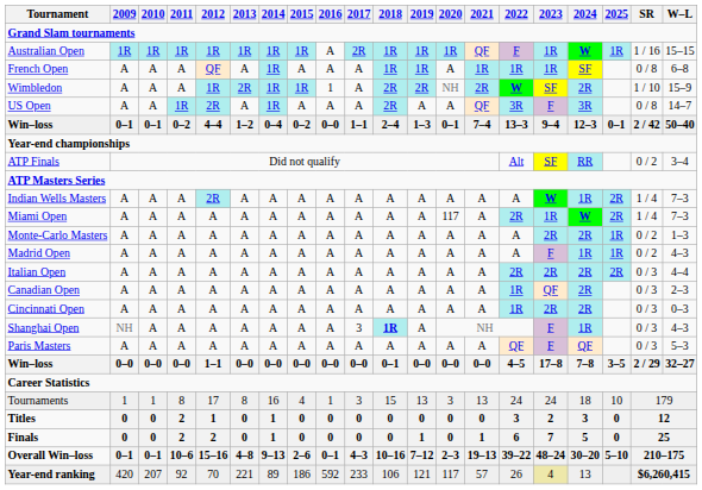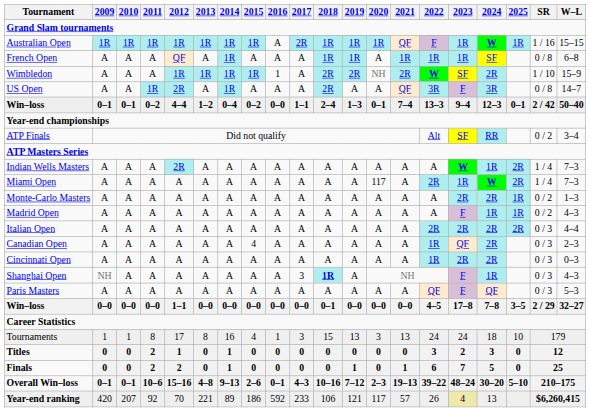 <table class=wikitable style=text-align:center;>
 <tr>
 <th>Tournament</th>
 <th><a href='#'>2009</a></th>
 <th><a href='#'>2010</a></th>
 <th><a href='#'>2011</a></th>
 <th><a href='#'>2012</a></th>
 <th><a href='#'>2013</a></th>
 <th><a href='#'>2014</a></th>
 <th><a href='#'>2015</a></th>
 <th><a href='#'>2016</a></th>
 <th><a href='#'>2017</a></th>
 <th><a href='#'>2018</a></th>
 <th><a href='#'>2019</a></th>
 <th><a href='#'>2020</a></th>
 <th><a href='#'>2021</a></th>
 <th><a href='#'>2022</a></th>
 <th><a href='#'>2023</a></th>
 <th><a href='#'>2024</a></th>
 <th><a href='#'>2025</a></th>
 <th>SR</th>
 <th>W–L</th>
 </tr>
 <tr>
 <td colspan="20" align="left"><strong><a href='#'>Grand Slam tournaments</a></strong></td>
 </tr>
 <tr>
 <td align=left><a href='#'>Australian Open</a></td>
 <td bgcolor=afeeee><a href='#'>1R</a></td>
 <td bgcolor=afeeee><a href='#'>1R</a></td>
 <td bgcolor=afeeee><a href='#'>1R</a></td>
 <td bgcolor=afeeee><a href='#'>1R</a></td>
 <td bgcolor=afeeee><a href='#'>1R</a></td>
 <td bgcolor=afeeee><a href='#'>1R</a></td>
 <td bgcolor=afeeee><a href='#'>1R</a></td>
 <td>A</td>
 <td bgcolor=afeeee><a href='#'>2R</a></td>
 <td bgcolor=afeeee><a href='#'>1R</a></td>
 <td bgcolor=afeeee><a href='#'>1R</a></td>
 <td bgcolor=afeeee><a href='#'>1R</a></td>
 <td bgcolor=ffebcd><a href='#'>QF</a></td>
 <td bgcolor=thistle><a href='#'>F</a></td>
 <td bgcolor=afeeee><a href='#'>1R</a></td>
 <td bgcolor=lime><a href='#'><strong>W</strong></a></td>
 <td bgcolor=afeeee><a href='#'>1R</a></td>
 <td>1 / 16</td>
 <td>15–15</td>
 </tr>
 <tr>
 <td align=left><a href='#'>French Open</a></td>
 <td>A</td>
 <td>A</td>
 <td>A</td>
 <td bgcolor=ffebcd><a href='#'>QF</a></td>
 <td>A</td>
 <td bgcolor=afeeee><a href='#'>1R</a></td>
 <td>A</td>
 <td>A</td>
 <td>A</td>
 <td bgcolor=afeeee><a href='#'>1R</a></td>
 <td bgcolor=afeeee><a href='#'>1R</a></td>
 <td>A</td>
 <td bgcolor=afeeee><a href='#'>1R</a></td>
 <td bgcolor=afeeee><a href='#'>1R</a></td>
 <td bgcolor=afeeee><a href='#'>1R</a></td>
 <td bgcolor=yellow><a href='#'>SF</a></td>
 <td></td>
 <td>0 / 8</td>
 <td>6–8</td>
 </tr>
 <tr>
 <td align=left><a href='#'>Wimbledon</a></td>
 <td>A</td>
 <td>A</td>
 <td>A</td>
 <td bgcolor=afeeee><a href='#'>1R</a></td>
-<td bgcolor=afeeee><a href='#'>2R</a></td>
+<td bgcolor=afeeee><a href='#'>1R</a></td>
 <td bgcolor=afeeee><a href='#'>1R</a></td>
 <td bgcolor=afeeee><a href='#'>1R</a></td>
 <td>1</td>
 <td>A</td>
 <td bgcolor=afeeee><a href='#'>2R</a></td>
 <td bgcolor=afeeee><a href='#'>2R</a></td>
 <td style=color:#767676>NH</td>
 <td bgcolor=afeeee><a href='#'>2R</a></td>
 <td bgcolor=lime><a href='#'><strong>W</strong></a></td>
 <td bgcolor=yellow><a href='#'>SF</a></td>
 <td bgcolor=afeeee><a href='#'>2R</a></td>
 <td></td>
 <td>1 / 10</td>
 <td>15–9</td>
 </tr>
 <tr>
 <td align=left><a href='#'>US Open</a></td>
 <td>A</td>
 <td>A</td>
 <td bgcolor=afeeee><a href='#'>1R</a></td>
 <td bgcolor=afeeee><a href='#'>2R</a></td>
 <td>A</td>
 <td bgcolor=afeeee><a href='#'>1R</a></td>
 <td>A</td>
 <td>A</td>
 <td>A</td>
 <td bgcolor=afeeee><a href='#'>2R</a></td>
 <td>A</td>
 <td>A</td>
 <td bgcolor=ffebcd><a href='#'>QF</a></td>
 <td bgcolor=afeeee><a href='#'>3R</a></td>
 <td bgcolor=thistle><a href='#'>F</a></td>
 <td bgcolor=afeeee><a href='#'>3R</a></td>
 <td></td>
 <td>0 / 8</td>
 <td>14–7</td>
 </tr>
 <tr style=font-weight:bold;background:#efefef>
 <td style=text-align:left>Win–loss</td>
 <td>0–1</td>
 <td>0–1</td>
 <td>0–2</td>
 <td>4–4</td>
 <td>1–2</td>
 <td>0–4</td>
 <td>0–2</td>
 <td>0–0</td>
 <td>1–1</td>
 <td>2–4</td>
 <td>1–3</td>
 <td>0–1</td>
 <td>7–4</td>
 <td>13–3</td>
 <td>9–4</td>
 <td>12–3</td>
 <td>0–1</td>
 <td>2 / 42</td>
 <td>50–40</td>
 </tr>
 <tr>
 <td colspan="20" align="left"><strong>Year-end championships</strong></td>
 </tr>
 <tr>
 <td align=left><a href='#'>ATP Finals</a></td>
 <td colspan="13">Did not qualify</td>
 <td><a href='#'>Alt</a></td>
 <td bgcolor="yellow"><a href='#'>SF</a></td>
 <td bgcolor=afeeee><a href='#'>RR</a></td>
 <td></td>
 <td>0 / 2</td>
 <td>3–4</td>
 </tr>
 <tr>
 <td colspan="20" align="left"><strong><a href='#'>ATP Masters Series</a></strong></td>
 </tr>
 <tr>
 <td align=left><a href='#'>Indian Wells Masters</a></td>
 <td>A</td>
 <td>A</td>
 <td>A</td>
 <td bgcolor=afeeee><a href='#'>2R</a></td>
 <td>A</td>
 <td>A</td>
 <td>A</td>
 <td>A</td>
 <td>A</td>
 <td>A</td>
 <td>A</td>
 <td>A</td>
 <td>A</td>
 <td>A</td>
 <td bgcolor=lime><a href='#'><strong>W</strong></a></td>
 <td bgcolor=afeeee><a href='#'>1R</a></td>
 <td bgcolor=afeeee><a href='#'>2R</a></td>
 <td>1 / 4</td>
 <td>7–3</td>
 </tr>
 <tr>
 <td align=left><a href='#'>Miami Open</a></td>
 <td>A</td>
 <td>A</td>
 <td>A</td>
 <td>A</td>
 <td>A</td>
 <td>A</td>
 <td>A</td>
 <td>A</td>
 <td>A</td>
 <td>A</td>
 <td>A</td>
 <td>117</td>
 <td>A</td>
 <td bgcolor=afeeee><a href='#'>2R</a></td>
 <td bgcolor=afeeee><a href='#'>1R</a></td>
 <td bgcolor=lime><strong><a href='#'>W</a></strong></td>
 <td bgcolor=afeeee><a href='#'>2R</a></td>
 <td>1 / 4</td>
 <td>7–3</td>
 </tr>
 <tr>
 <td align=left><a href='#'>Monte-Carlo Masters</a></td>
 <td>A</td>
 <td>A</td>
 <td>A</td>
 <td>A</td>
 <td>A</td>
 <td>A</td>
 <td>A</td>
 <td>A</td>
 <td>A</td>
 <td>A</td>
 <td>A</td>
 <td>A</td>
 <td>A</td>
 <td>A</td>
 <td bgcolor=afeeee><a href='#'>2R</a></td>
 <td bgcolor=afeeee><a href='#'>2R</a></td>
 <td bgcolor=afeeee><a href='#'>1R</a></td>
 <td>0 / 2</td>
 <td>1–3</td>
 </tr>
 <tr>
 <td align=left><a href='#'>Madrid Open</a></td>
 <td>A</td>
 <td>A</td>
 <td>A</td>
 <td>A</td>
 <td>A</td>
 <td>A</td>
 <td>A</td>
 <td>A</td>
 <td>A</td>
 <td>A</td>
 <td>A</td>
 <td>A</td>
 <td>A</td>
 <td>A</td>
 <td bgcolor=thistle><a href='#'>F</a></td>
 <td bgcolor=afeeee><a href='#'>1R</a></td>
 <td bgcolor=afeeee><a href='#'>1R</a></td>
 <td>0 / 2</td>
 <td>4–3</td>
 </tr>
 <tr>
 <td align=left><a href='#'>Italian Open</a></td>
 <td>A</td>
 <td>A</td>
 <td>A</td>
 <td>A</td>
 <td>A</td>
 <td>A</td>
 <td>A</td>
 <td>A</td>
 <td>A</td>
 <td>A</td>
 <td>A</td>
 <td>A</td>
 <td>A</td>
 <td bgcolor=afeeee><a href='#'>2R</a></td>
 <td bgcolor=afeeee><a href='#'>2R</a></td>
 <td bgcolor=afeeee><a href='#'>2R</a></td>
 <td bgcolor=afeeee><a href='#'>2R</a></td>
 <td>0 / 3</td>
 <td>4–4</td>
 </tr>
 <tr>
 <td align=left><a href='#'>Canadian Open</a></td>
 <td>A</td>
 <td>A</td>
 <td>A</td>
 <td>A</td>
 <td>A</td>
 <td>A</td>
-<td>A</td>
+<td>4</td>
 <td>A</td>
 <td>A</td>
 <td>A</td>
 <td>A</td>
 <td>A</td>
 <td>A</td>
 <td bgcolor=afeeee><a href='#'>1R</a></td>
 <td bgcolor=ffebcd><a href='#'>QF</a></td>
 <td bgcolor=afeeee><a href='#'>2R</a></td>
 <td></td>
 <td>0 / 3</td>
 <td>2–3</td>
 </tr>
 <tr>
 <td align=left><a href='#'>Cincinnati Open</a></td>
 <td>A</td>
 <td>A</td>
 <td>A</td>
 <td>A</td>
 <td>A</td>
 <td>A</td>
 <td>A</td>
 <td>A</td>
 <td>A</td>
 <td>A</td>
 <td>A</td>
 <td>A</td>
 <td>A</td>
 <td bgcolor=afeeee><a href='#'>1R</a></td>
 <td bgcolor=afeeee><a href='#'>2R</a></td>
 <td bgcolor=afeeee><a href='#'>2R</a></td>
 <td></td>
 <td>0 / 3</td>
 <td>0–3</td>
 </tr>
 <tr>
 <td align=left><a href='#'>Shanghai Open</a></td>
 <td colspan=1 style=color:#767676>NH</td>
 <td>A</td>
 <td>A</td>
 <td>A</td>
 <td>A</td>
 <td>A</td>
 <td>A</td>
 <td>A</td>
 <td>3</td>
 <td bgcolor=afeeee><strong><a href='#'>1R</a></strong></td>
 <td>A</td>
 <td colspan=3 style=color:#767676>NH</td>
 <td bgcolor=thistle><a href='#'>F</a></td>
 <td bgcolor=afeeee><a href='#'>1R</a></td>
 <td></td>
 <td>0 / 3</td>
 <td>4–3</td>
 </tr>
 <tr>
 <td align=left><a href='#'>Paris Masters</a></td>
 <td>A</td>
 <td>A</td>
 <td>A</td>
 <td>A</td>
 <td>A</td>
 <td>A</td>
 <td>A</td>
 <td>A</td>
 <td>A</td>
 <td>A</td>
 <td>A</td>
 <td>A</td>
 <td>A</td>
 <td bgcolor=ffebcd><a href='#'>QF</a></td>
 <td bgcolor=thistle><a href='#'>F</a></td>
 <td bgcolor=ffebcd><a href='#'>QF</a></td>
 <td></td>
 <td>0 / 3</td>
 <td>5–3</td>
 </tr>
 <tr>
 <th style=text-align:left>Win–loss</th>
 <th>0–0</th>
 <th>0–0</th>
 <th>0–0</th>
 <th>1–1</th>
 <th>0–0</th>
 <th>0–0</th>
 <th>0–0</th>
 <th>0–0</th>
 <th>0–0</th>
 <th>0–1</th>
 <th>0–0</th>
 <th>0–0</th>
 <th>0–0</th>
 <th>4–5</th>
 <th>17–8</th>
 <th>7–8</th>
 <th>3–5</th>
 <th>2 / 29</th>
 <th>32–27</th>
 </tr>
 <tr>
 <td colspan="20" align="left"><strong>Career Statistics</strong></td>
 </tr>
 <tr bgcolor=efefef>
 <td align=left>Tournaments</td>
 <td>1</td>
 <td>1</td>
 <td>8</td>
 <td>17</td>
 <td>8</td>
 <td>16</td>
 <td>4</td>
 <td>1</td>
 <td>3</td>
 <td>15</td>
 <td>13</td>
 <td>3</td>
 <td>13</td>
 <td>24</td>
 <td>24</td>
 <td>18</td>
 <td>10</td>
 <td colspan="2">179</td>
 </tr>
 <tr>
 <td align=left><strong>Titles</strong></td>
 <th>0</th>
 <th>0</th>
 <th>2</th>
 <th>1</th>
 <th>0</th>
 <th>1</th>
 <th>0</th>
 <th>0</th>
 <th>0</th>
 <th>0</th>
 <th>0</th>
 <th>0</th>
 <th>0</th>
 <th>3</th>
 <th>2</th>
 <th>3</th>
 <th>0</th>
 <th colspan="2">12</th>
 </tr>
 <tr>
 <td align=left><strong>Finals</strong></td>
 <th>0</th>
 <th>0</th>
 <th>2</th>
 <th>2</th>
 <th>0</th>
 <th>1</th>
 <th>0</th>
 <th>0</th>
 <th>0</th>
 <th>0</th>
 <th>1</th>
 <th>0</th>
 <th>1</th>
 <th>6</th>
 <th>7</th>
 <th>5</th>
 <th>0</th>
 <th colspan="2">25</th>
 </tr>
 <tr>
 <td align=left><strong>Overall Win–loss</strong></td>
 <th>0–1</th>
 <th>0–1</th>
 <th>10–6</th>
 <th>15–16</th>
 <th>4–8</th>
 <th>9–13</th>
 <th>2–6</th>
 <th>0–1</th>
 <th>4–3</th>
 <th>10–16</th>
 <th>7–12</th>
 <th>2–3</th>
 <th>19–13</th>
 <th>39–22</th>
 <th>48–24</th>
 <th>30–20</th>
 <th>5–10</th>
 <th colspan="2">210–175</th>
 </tr>
 <tr bgcolor=efefef>
 <td align=left><strong>Year-end ranking</strong></td>
 <td>420</td>
 <td>207</td>
 <td>92</td>
 <td>70</td>
 <td>221</td>
 <td>89</td>
 <td>186</td>
 <td>592</td>
 <td>233</td>
 <td>106</td>
 <td>121</td>
 <td>117</td>
 <td>57</td>
 <td>26</td>
 <td bgcolor=eee8aa>4</td>
 <td>13</td>
 <td></td>
 <td colspan="2"><strong>$6,260,415</strong></td>
 </tr>
 </table>
